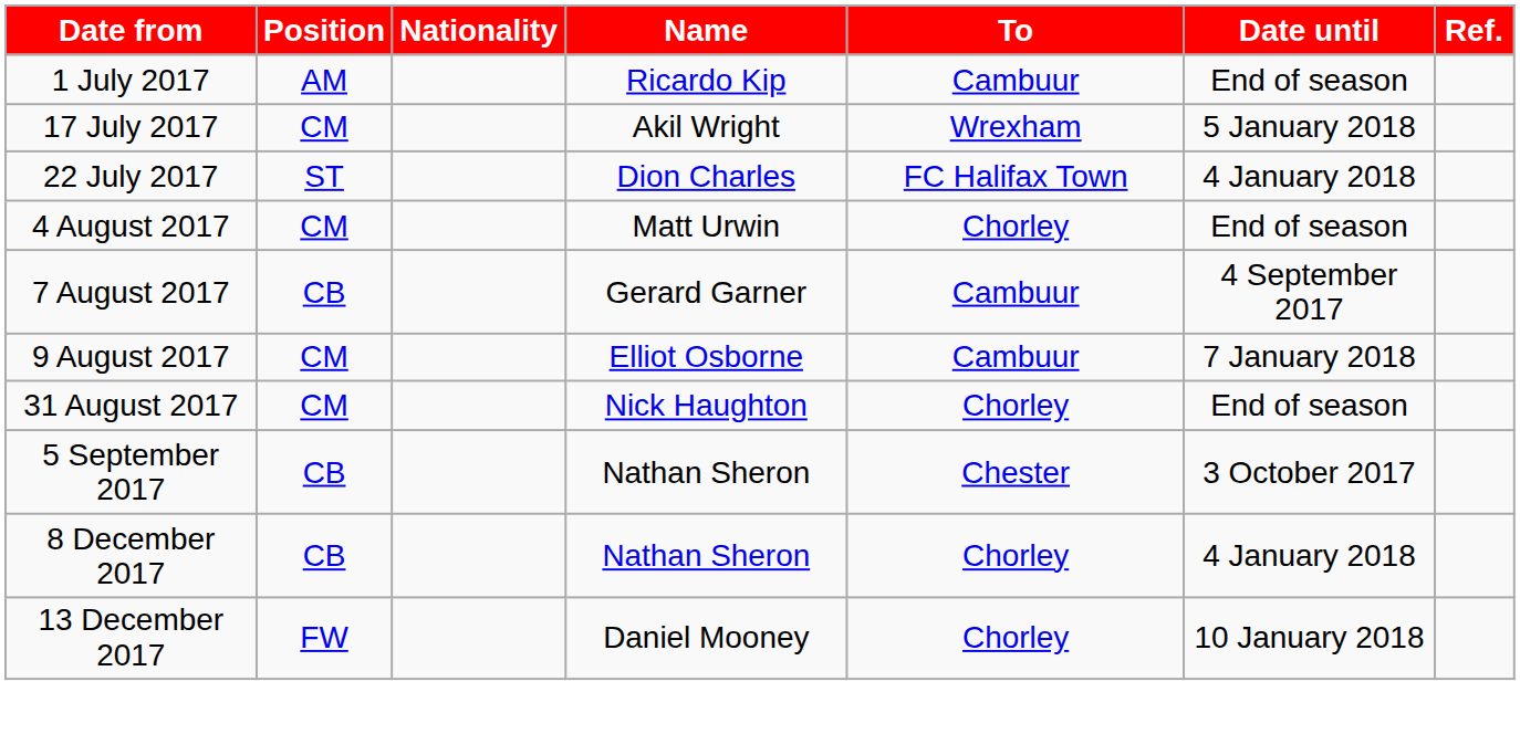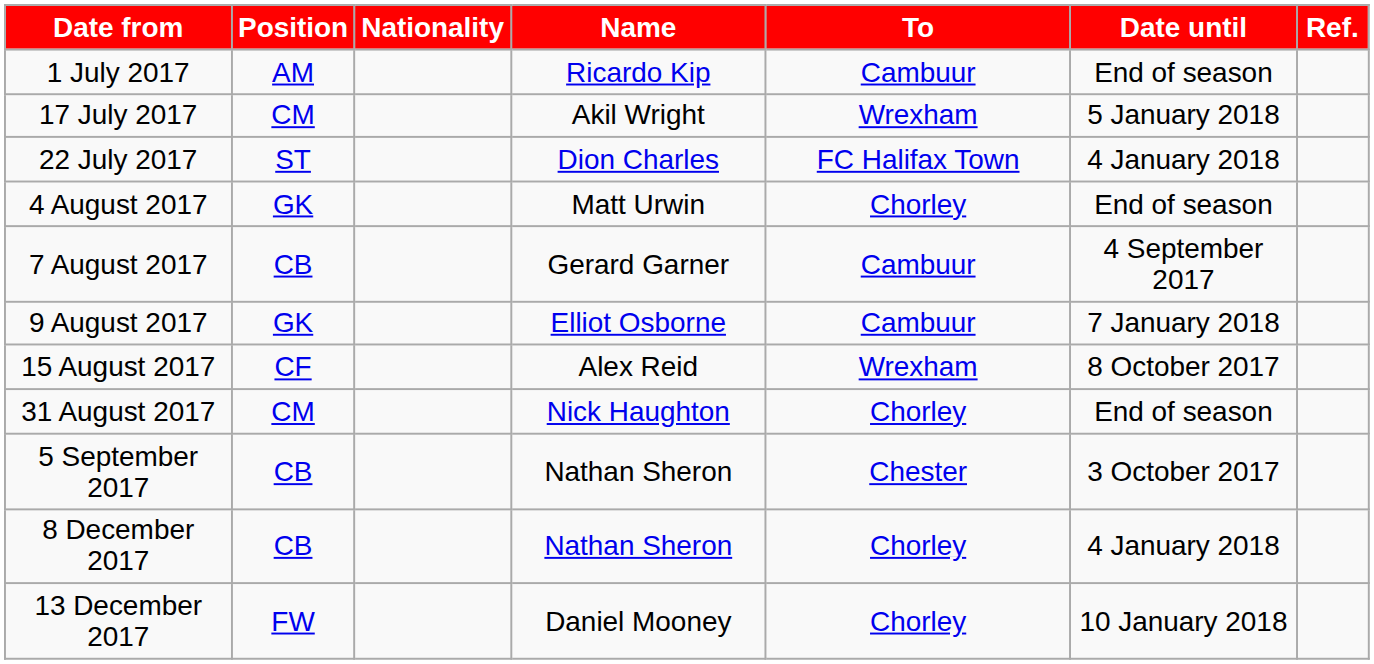 <table class="wikitable"  style="text-align:center; font-size:90%; ">
 <tr>
 <th style="background:#FF0000; color:#FFFFFF; width:110px;">Date from</th>
 <th style="background:#FF0000; color:#FFFFFF; width:50px;">Position</th>
 <th style="background:#FF0000; color:#FFFFFF; width:50px;">Nationality</th>
 <th style="background:#FF0000; color:#FFFFFF; width:125px;">Name</th>
 <th style="background:#FF0000; color:#FFFFFF; width:150px;">To</th>
 <th style="background:#FF0000; color:#FFFFFF; width:110px;">Date until</th>
 <th style="background:#FF0000; color:#FFFFFF; width:30px;">Ref.</th>
 </tr>
 <tr>
 <td>1 July 2017</td>
 <td><a href='#'>AM</a></td>
 <td></td>
 <td><a href='#'>Ricardo Kip</a></td>
 <td><a href='#'>Cambuur</a></td>
 <td>End of season</td>
 <td></td>
 </tr>
 <tr>
 <td>17 July 2017</td>
 <td><a href='#'>CM</a></td>
 <td></td>
 <td>Akil Wright</td>
 <td><a href='#'>Wrexham</a></td>
 <td>5 January 2018</td>
 <td></td>
 </tr>
 <tr>
 <td>22 July 2017</td>
 <td><a href='#'>ST</a></td>
 <td></td>
 <td><a href='#'>Dion Charles</a></td>
 <td><a href='#'>FC Halifax Town</a></td>
 <td>4 January 2018</td>
 <td></td>
 </tr>
 <tr>
 <td>4 August 2017</td>
-<td><a href='#'>CM</a></td>
+<td><a href='#'>GK</a></td>
 <td></td>
 <td>Matt Urwin</td>
 <td><a href='#'>Chorley</a></td>
 <td>End of season</td>
 <td></td>
 </tr>
 <tr>
 <td>7 August 2017</td>
 <td><a href='#'>CB</a></td>
 <td></td>
 <td>Gerard Garner</td>
 <td><a href='#'>Cambuur</a></td>
 <td>4 September 2017</td>
 <td></td>
 </tr>
 <tr>
 <td>9 August 2017</td>
-<td><a href='#'>CM</a></td>
+<td><a href='#'>GK</a></td>
 <td></td>
 <td><a href='#'>Elliot Osborne</a></td>
 <td><a href='#'>Cambuur</a></td>
 <td>7 January 2018</td>
+<td></td>
+</tr>
+<tr>
+<td>15 August 2017</td>
+<td><a href='#'>CF</a></td>
+<td></td>
+<td>Alex Reid</td>
+<td><a href='#'>Wrexham</a></td>
+<td>8 October 2017</td>
 <td></td>
 </tr>
 <tr>
 <td>31 August 2017</td>
 <td><a href='#'>CM</a></td>
 <td></td>
 <td><a href='#'>Nick Haughton</a></td>
 <td><a href='#'>Chorley</a></td>
 <td>End of season</td>
 <td></td>
 </tr>
 <tr>
 <td>5 September 2017</td>
 <td><a href='#'>CB</a></td>
 <td></td>
 <td>Nathan Sheron</td>
 <td><a href='#'>Chester</a></td>
 <td>3 October 2017</td>
 <td></td>
 </tr>
 <tr>
 <td>8 December 2017</td>
 <td><a href='#'>CB</a></td>
 <td></td>
 <td><a href='#'>Nathan Sheron</a></td>
 <td><a href='#'>Chorley</a></td>
 <td>4 January 2018</td>
 <td></td>
 </tr>
 <tr>
 <td>13 December 2017</td>
 <td><a href='#'>FW</a></td>
 <td></td>
 <td>Daniel Mooney</td>
 <td><a href='#'>Chorley</a></td>
 <td>10 January 2018</td>
 <td></td>
 </tr>
 </table>
